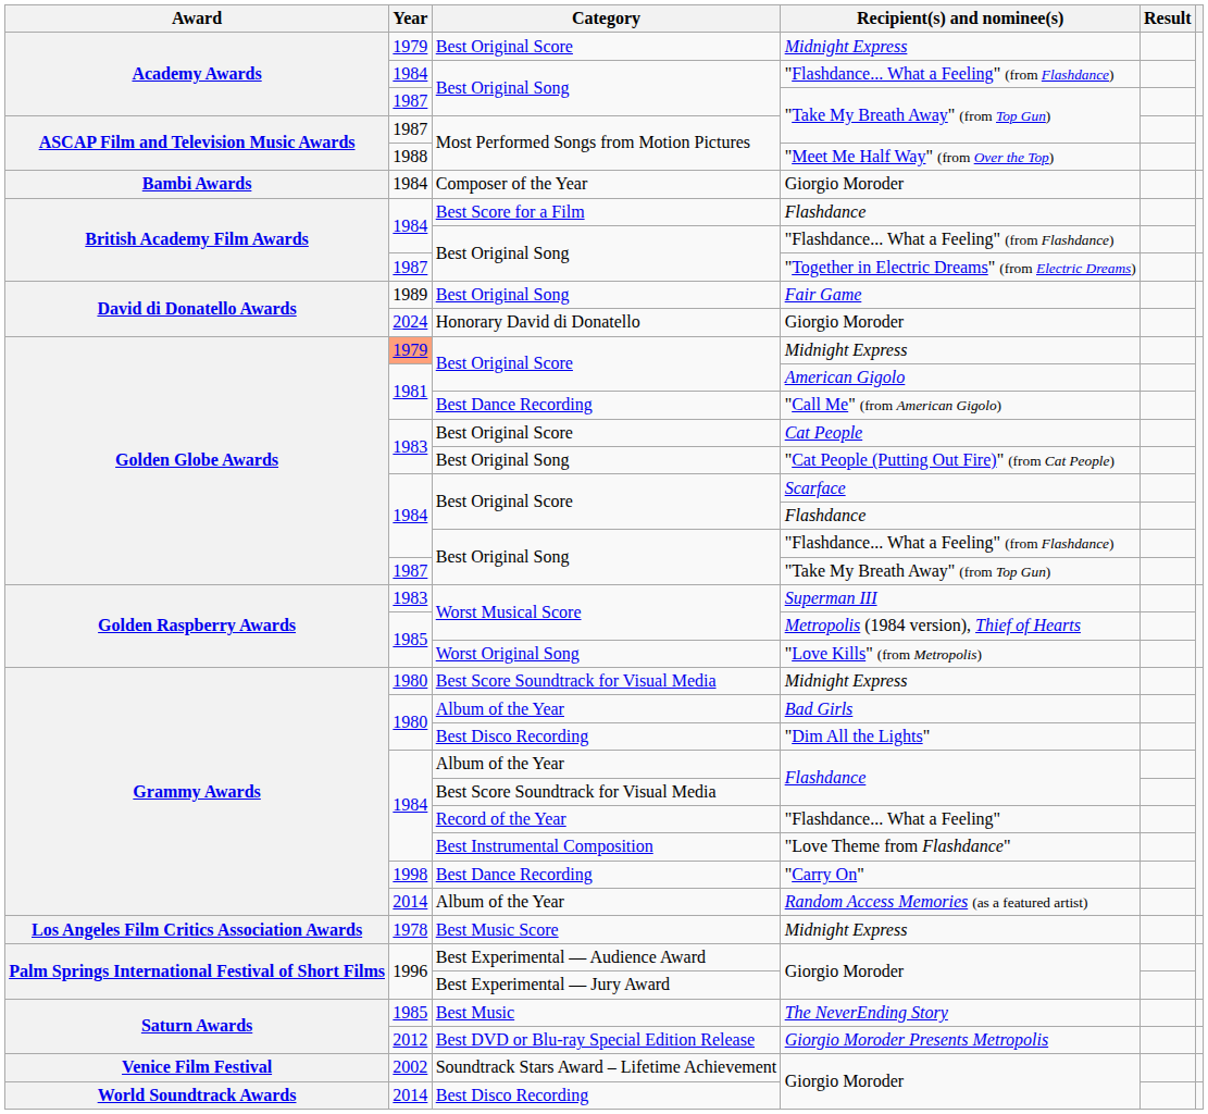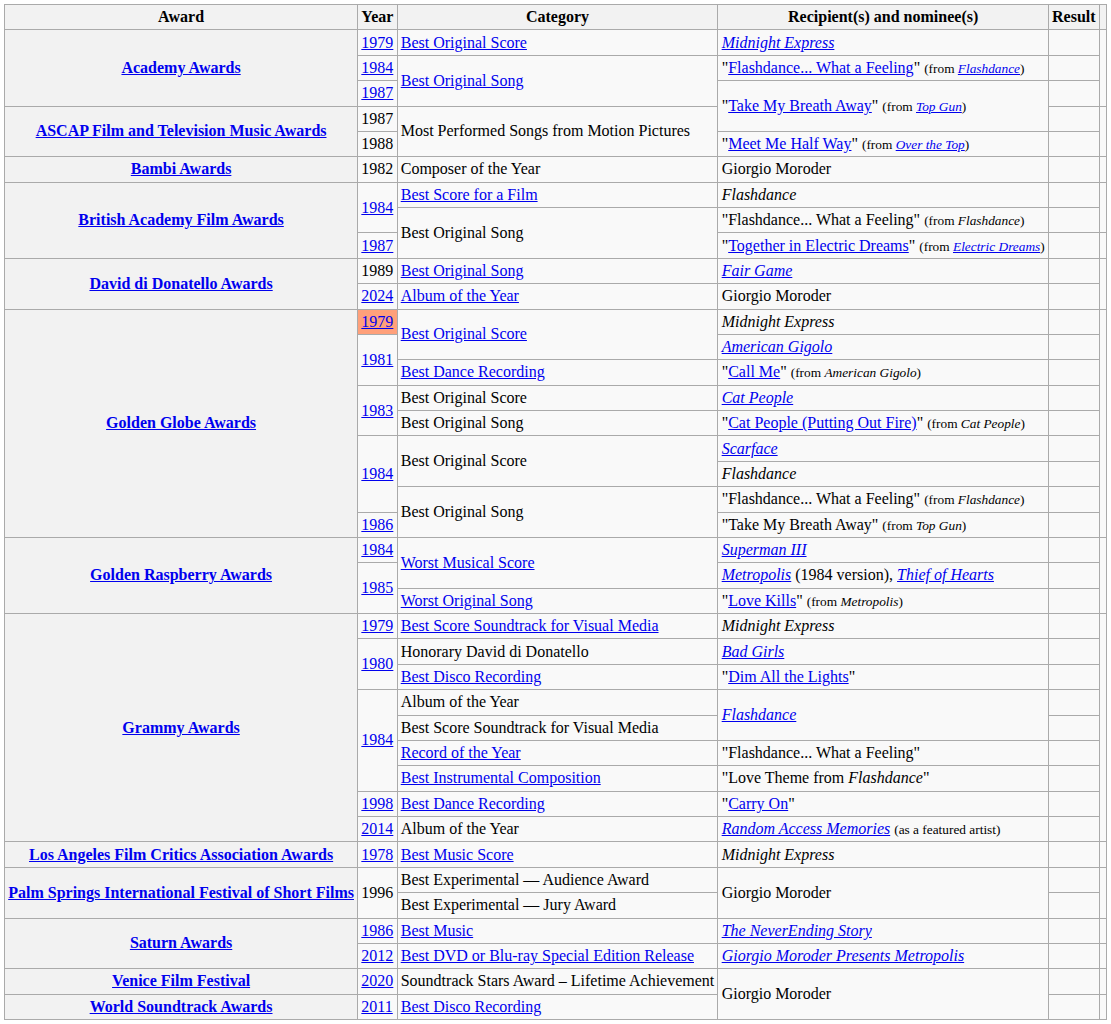 <table class="wikitable sortable plainrowheaders">
 <tr>
 <th scope="col">Award</th>
 <th scope="col">Year</th>
 <th scope="col">Category</th>
 <th scope="col">Recipient(s) and nominee(s)</th>
 <th scope="col">Result</th>
 <th scope="col" class="unsortable"></th>
 </tr>
 <tr>
 <th scope="row" rowspan="3"><a href='#'>Academy Awards</a></th>
 <td scope="row"><a href='#'>1979</a></td>
 <td><a href='#'>Best Original Score</a></td>
 <td><em><a href='#'>Midnight Express</a></em></td>
 <td></td>
 <td style="text-align:center;" rowspan="3"></td>
 </tr>
 <tr>
 <td scope="row"><a href='#'>1984</a></td>
 <td rowspan="2"><a href='#'>Best Original Song</a></td>
 <td data-sort-value="Flashdance... What a Feeling">"<a href='#'>Flashdance... What a Feeling</a>" <small>(from <em><a href='#'>Flashdance</a></em>)</small></td>
 <td></td>
 </tr>
 <tr>
 <td scope="row"><a href='#'>1987</a></td>
 <td rowspan="2" data-sort-value="Take">"<a href='#'>Take My Breath Away</a>" <small>(from <em><a href='#'>Top Gun</a></em>)</small></td>
 <td></td>
 </tr>
 <tr>
 <th scope="row" rowspan="2"><a href='#'>ASCAP Film and Television Music Awards</a></th>
 <td scope="row">1987</td>
 <td rowspan="2">Most Performed Songs from Motion Pictures</td>
 <td></td>
 <td style="text-align:center;" rowspan="2"></td>
 </tr>
 <tr>
 <td scope="row">1988</td>
 <td data-sort-value="Meet">"<a href='#'>Meet Me Half Way</a>" <small>(from <em><a href='#'>Over the Top</a></em>)</small></td>
 <td></td>
 </tr>
 <tr>
 <th scope="row"><a href='#'>Bambi Awards</a></th>
-<td>1984</td>
+<td>1982</td>
 <td>Composer of the Year</td>
 <td data-sort-value="Moroder, Giorgio">Giorgio Moroder</td>
 <td></td>
 <td style="text-align:center;"></td>
 </tr>
 <tr>
 <th scope="row" rowspan="3"><a href='#'>British Academy Film Awards</a></th>
 <td scope="row" rowspan="2"><a href='#'>1984</a></td>
 <td><a href='#'>Best Score for a Film</a></td>
 <td><em>Flashdance</em></td>
 <td></td>
 <td style="text-align:center;" rowspan="2"></td>
 </tr>
 <tr>
 <td rowspan="2">Best Original Song</td>
 <td data-sort-value="Flashdance... What a Feeling">"Flashdance... What a Feeling" <small>(from <em>Flashdance</em>)</small></td>
 <td></td>
 </tr>
 <tr>
 <td scope="row"><a href='#'>1987</a></td>
 <td data-sort-value="Together">"<a href='#'>Together in Electric Dreams</a>" <small>(from <em><a href='#'>Electric Dreams</a></em>)</small></td>
 <td></td>
 <td style="text-align:center;"></td>
 </tr>
 <tr>
 <th scope="row" rowspan="2"><a href='#'>David di Donatello Awards</a></th>
 <td scope="row">1989</td>
 <td><a href='#'>Best Original Song</a></td>
 <td><em><a href='#'>Fair Game</a></em></td>
 <td></td>
 <td style="text-align:center;" rowspan="2"></td>
 </tr>
 <tr>
 <td scope="row"><a href='#'>2024</a></td>
-<td>Honorary David di Donatello</td>
+<td><a href='#'>Album of the Year</a></td>
 <td data-sort-value="Moroder, Giorgio">Giorgio Moroder</td>
 <td></td>
 </tr>
 <tr>
 <th scope="row" rowspan="9"><a href='#'>Golden Globe Awards</a></th>
 <td scope="row" style="background: lightsalmon;"><a href='#'>1979</a></td>
 <td rowspan="2"><a href='#'>Best Original Score</a></td>
 <td><em>Midnight Express</em></td>
 <td></td>
 <td style="text-align:center;" rowspan="9"></td>
 </tr>
 <tr>
 <td scope="row" rowspan="2"><a href='#'>1981</a></td>
 <td><em><a href='#'>American Gigolo</a></em></td>
 <td></td>
 </tr>
 <tr>
 <td><a href='#'>Best Dance Recording</a></td>
 <td data-sort-value="Call Me">"<a href='#'>Call Me</a>" <small>(from <em>American Gigolo</em>)</small></td>
 <td></td>
 </tr>
 <tr>
 <td scope="row" rowspan="2"><a href='#'>1983</a></td>
 <td>Best Original Score</td>
 <td><em><a href='#'>Cat People</a></em></td>
 <td></td>
 </tr>
 <tr>
 <td>Best Original Song</td>
 <td data-sort-value="Cat People">"<a href='#'>Cat People (Putting Out Fire)</a>" <small>(from <em>Cat People</em>)</small></td>
 <td></td>
 </tr>
 <tr>
 <td scope="row" rowspan="3"><a href='#'>1984</a></td>
 <td rowspan="2">Best Original Score</td>
 <td><em><a href='#'>Scarface</a></em></td>
 <td></td>
 </tr>
 <tr>
 <td><em>Flashdance</em></td>
 <td></td>
 </tr>
 <tr>
 <td rowspan="2">Best Original Song</td>
 <td data-sort-value="Flashdance... What a Feeling">"Flashdance... What a Feeling" <small>(from <em>Flashdance</em>)</small></td>
 <td></td>
 </tr>
 <tr>
-<td scope="row"><a href='#'>1987</a></td>
+<td scope="row"><a href='#'>1986</a></td>
 <td data-sort-value="Take">"Take My Breath Away" <small>(from <em>Top Gun</em>)</small></td>
 <td></td>
 </tr>
 <tr>
 <th scope="row" rowspan="3"><a href='#'>Golden Raspberry Awards</a></th>
-<td scope="row"><a href='#'>1983</a></td>
+<td scope="row"><a href='#'>1984</a></td>
 <td rowspan="2"><a href='#'>Worst Musical Score</a></td>
 <td><em><a href='#'>Superman III</a></em></td>
 <td></td>
 <td style="text-align:center;" rowspan="3"></td>
 </tr>
 <tr>
 <td scope="row" rowspan="2"><a href='#'>1985</a></td>
 <td><em><a href='#'>Metropolis</a></em> (1984 version), <em><a href='#'>Thief of Hearts</a></em></td>
 <td></td>
 </tr>
 <tr>
 <td><a href='#'>Worst Original Song</a></td>
 <td data-sort-value="Love">"<a href='#'>Love Kills</a>" <small>(from <em>Metropolis</em>)</small></td>
 <td></td>
 </tr>
 <tr>
 <th scope="row" rowspan="9"><a href='#'>Grammy Awards</a></th>
-<td scope="row"><a href='#'>1980</a></td>
+<td scope="row"><a href='#'>1979</a></td>
 <td><a href='#'>Best Score Soundtrack for Visual Media</a></td>
 <td><em>Midnight Express</em></td>
 <td></td>
 <td style="text-align:center;" rowspan="9"></td>
 </tr>
 <tr>
 <td scope="row" rowspan="2"><a href='#'>1980</a></td>
-<td><a href='#'>Album of the Year</a></td>
+<td>Honorary David di Donatello</td>
 <td><em><a href='#'>Bad Girls</a></em></td>
 <td></td>
 </tr>
 <tr>
 <td><a href='#'>Best Disco Recording</a></td>
 <td data-sort-value="Dim">"<a href='#'>Dim All the Lights</a>"</td>
 <td></td>
 </tr>
 <tr>
 <td scope="row" rowspan="4"><a href='#'>1984</a></td>
 <td>Album of the Year</td>
 <td rowspan="2"><em><a href='#'>Flashdance</a></em></td>
 <td></td>
 </tr>
 <tr>
 <td>Best Score Soundtrack for Visual Media</td>
 <td></td>
 </tr>
 <tr>
 <td><a href='#'>Record of the Year</a></td>
 <td data-sort-value="Flashdance... What a Feeling">"Flashdance... What a Feeling"</td>
 <td></td>
 </tr>
 <tr>
 <td><a href='#'>Best Instrumental Composition</a></td>
 <td data-sort-value="Love">"Love Theme from <em>Flashdance</em>"</td>
 <td></td>
 </tr>
 <tr>
 <td><a href='#'>1998</a></td>
 <td><a href='#'>Best Dance Recording</a></td>
 <td data-sort-value="Carry On">"<a href='#'>Carry On</a>"</td>
 <td></td>
 </tr>
 <tr>
 <td><a href='#'>2014</a></td>
 <td>Album of the Year</td>
 <td><em><a href='#'>Random Access Memories</a></em> <small>(as a featured artist)</small></td>
 <td></td>
 </tr>
 <tr>
 <th scope="row"><a href='#'>Los Angeles Film Critics Association Awards</a></th>
 <td scope="row"><a href='#'>1978</a></td>
 <td><a href='#'>Best Music Score</a></td>
 <td><em>Midnight Express</em></td>
 <td></td>
 <td style="text-align:center;"></td>
 </tr>
 <tr>
 <th scope="row" rowspan="2"><a href='#'>Palm Springs International Festival of Short Films</a></th>
 <td scope="row" rowspan="2">1996</td>
 <td>Best Experimental — Audience Award</td>
 <td rowspan="2" data-sort-value="Moroder, Giorgio">Giorgio Moroder</td>
 <td></td>
 <td style="text-align:center;" rowspan="2"></td>
 </tr>
 <tr>
 <td>Best Experimental — Jury Award</td>
 <td></td>
 </tr>
 <tr>
 <th scope="row" rowspan="2"><a href='#'>Saturn Awards</a></th>
-<td scope="row"><a href='#'>1985</a></td>
+<td scope="row"><a href='#'>1986</a></td>
 <td><a href='#'>Best Music</a></td>
 <td data-sort-value="Never EndingStory"><em><a href='#'>The NeverEnding Story</a></em></td>
 <td></td>
 <td style="text-align:center;"></td>
 </tr>
 <tr>
 <td scope="row"><a href='#'>2012</a></td>
 <td><a href='#'>Best DVD or Blu-ray Special Edition Release</a></td>
 <td data-sort-value="Moroder, Giorgio"><em><a href='#'>Giorgio Moroder Presents Metropolis</a></em></td>
 <td></td>
 <td style="text-align:center;"></td>
 </tr>
 <tr>
 <th scope="row"><a href='#'>Venice Film Festival</a></th>
-<td scope="row"><a href='#'>2002</a></td>
+<td scope="row"><a href='#'>2020</a></td>
 <td>Soundtrack Stars Award – Lifetime Achievement</td>
 <td data-sort-value="Moroder, Giorgio" rowspan="2">Giorgio Moroder</td>
 <td></td>
 <td style="text-align:center;"></td>
 </tr>
 <tr>
 <th scope="row"><a href='#'>World Soundtrack Awards</a></th>
-<td scope="row"><a href='#'>2014</a></td>
+<td scope="row"><a href='#'>2011</a></td>
 <td><a href='#'>Best Disco Recording</a></td>
 <td></td>
 <td style="text-align:center;"></td>
 </tr>
 </table>
